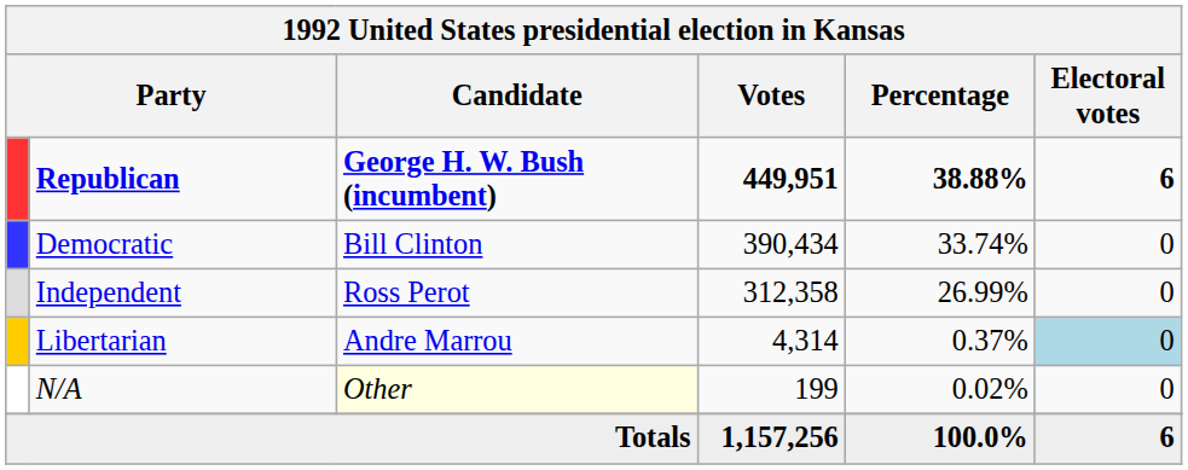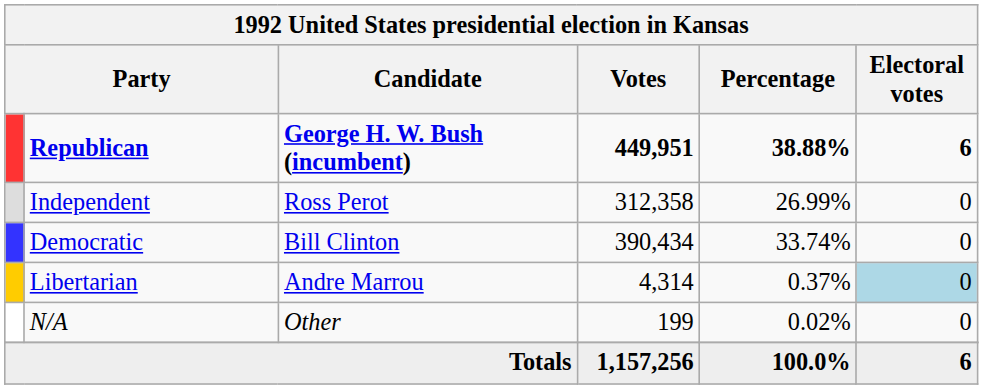 <table class="wikitable" style="font-size: 95%;">
 <tr>
 <th colspan="6">1992 United States presidential election in Kansas</th>
 </tr>
 <tr>
 <th colspan="2" style="width: 15em">Party</th>
 <th style="width: 17em">Candidate</th>
 <th style="width: 5em">Votes</th>
 <th style="width: 7em">Percentage</th>
 <th style="width: 5em">Electoral votes</th>
 </tr>
 <tr>
 <th style="background-color:#FF3333; width: 3px"></th>
 <td style="width: 130px"><strong><a href='#'>Republican</a></strong></td>
 <td><strong><a href='#'>George H. W. Bush</a> (<a href='#'>incumbent</a>)</strong></td>
 <td align="right"><strong>449,951</strong></td>
 <td align="right"><strong>38.88%</strong></td>
 <td align="right"><strong>6</strong></td>
 </tr>
 <tr>
+<th style="background-color:#DDDDDD; width: 3px"></th>
+<td style="width: 130px"><a href='#'>Independent</a></td>
+<td><a href='#'>Ross Perot</a></td>
+<td align="right">312,358</td>
+<td align="right">26.99%</td>
+<td align="right">0</td>
+</tr>
+<tr>
 <th style="background-color:#3333FF; width: 3px"></th>
 <td style="width: 130px"><a href='#'>Democratic</a></td>
 <td><a href='#'>Bill Clinton</a></td>
 <td align="right">390,434</td>
 <td align="right">33.74%</td>
-<td align="right">0</td>
-</tr>
-<tr>
-<th style="background-color:#DDDDDD; width: 3px"></th>
-<td style="width: 130px"><a href='#'>Independent</a></td>
-<td><a href='#'>Ross Perot</a></td>
-<td align="right">312,358</td>
-<td align="right">26.99%</td>
 <td align="right">0</td>
 </tr>
 <tr>
 <th style="background-color:#FFCC00; width: 3px"></th>
 <td style="width: 130px"><a href='#'>Libertarian</a></td>
 <td><a href='#'>Andre Marrou</a></td>
 <td align="right">4,314</td>
 <td align="right">0.37%</td>
 <td align="right" style="background: lightblue;">0</td>
 </tr>
 <tr>
 <th style="background-color:#FFFFFF; width: 3px"></th>
 <td style="width: 130px"><em>N/A</em></td>
-<td style="background: lightyellow;"><em>Other</em></td>
+<td><em>Other</em></td>
 <td align="right">199</td>
 <td align="right">0.02%</td>
 <td align="right">0</td>
 </tr>
 <tr>
 </tr>
 <tr bgcolor="#EEEEEE">
 <td colspan="3" align="right"><strong>Totals</strong></td>
 <td align="right"><strong>1,157,256</strong></td>
 <td align="right"><strong>100.0%</strong></td>
 <td align="right"><strong>6</strong></td>
 </tr>
 </table>
